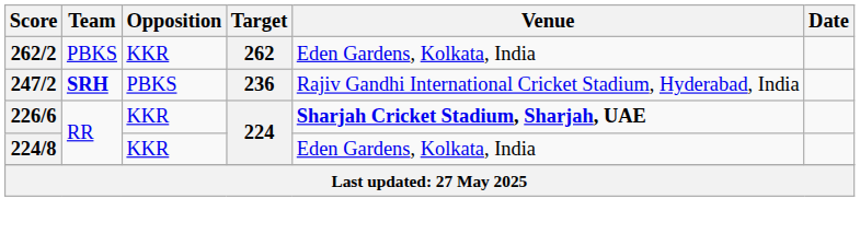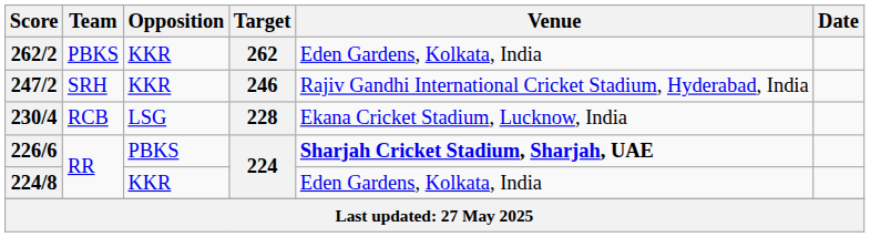 <table class="wikitable">
 <tr>
 <th>Score</th>
 <th>Team</th>
 <th>Opposition</th>
 <th>Target</th>
 <th>Venue</th>
 <th>Date</th>
 </tr>
 <tr>
 <th>262/2</th>
 <td><a href='#'>PBKS</a></td>
 <td><a href='#'>KKR</a></td>
 <th>262</th>
 <td><a href='#'>Eden Gardens</a>, <a href='#'>Kolkata</a>, India</td>
 <td></td>
 </tr>
 <tr>
 <th>247/2</th>
-<td><strong><a href='#'>SRH</a></strong></td>
-<td><a href='#'>PBKS</a></td>
-<th>236</th>
+<td><a href='#'>SRH</a></td>
+<td><a href='#'>KKR</a></td>
+<th>246</th>
 <td><a href='#'>Rajiv Gandhi International Cricket Stadium</a>, <a href='#'>Hyderabad</a>, India</td>
+<td></td>
+</tr>
+<tr>
+<th>230/4</th>
+<td><a href='#'>RCB</a></td>
+<td><a href='#'>LSG</a></td>
+<th>228</th>
+<td><a href='#'>Ekana Cricket Stadium</a>, <a href='#'>Lucknow</a>, India</td>
 <td></td>
 </tr>
 <tr>
 <th>226/6</th>
 <td rowspan=2><a href='#'>RR</a></td>
-<td><a href='#'>KKR</a></td>
+<td><a href='#'>PBKS</a></td>
 <th rowspan=2>224</th>
 <td><strong><a href='#'>Sharjah Cricket Stadium</a>, <a href='#'>Sharjah</a>, UAE</strong></td>
 <td></td>
 </tr>
 <tr>
 <th>224/8</th>
 <td><a href='#'>KKR</a></td>
 <td><a href='#'>Eden Gardens</a>, <a href='#'>Kolkata</a>, India</td>
 <td></td>
 </tr>
 <tr>
 </tr>
 <tr class="sortbottom">
 <th colspan="6"><small>Last updated: 27 May 2025</small></th>
 </tr>
 </table>
